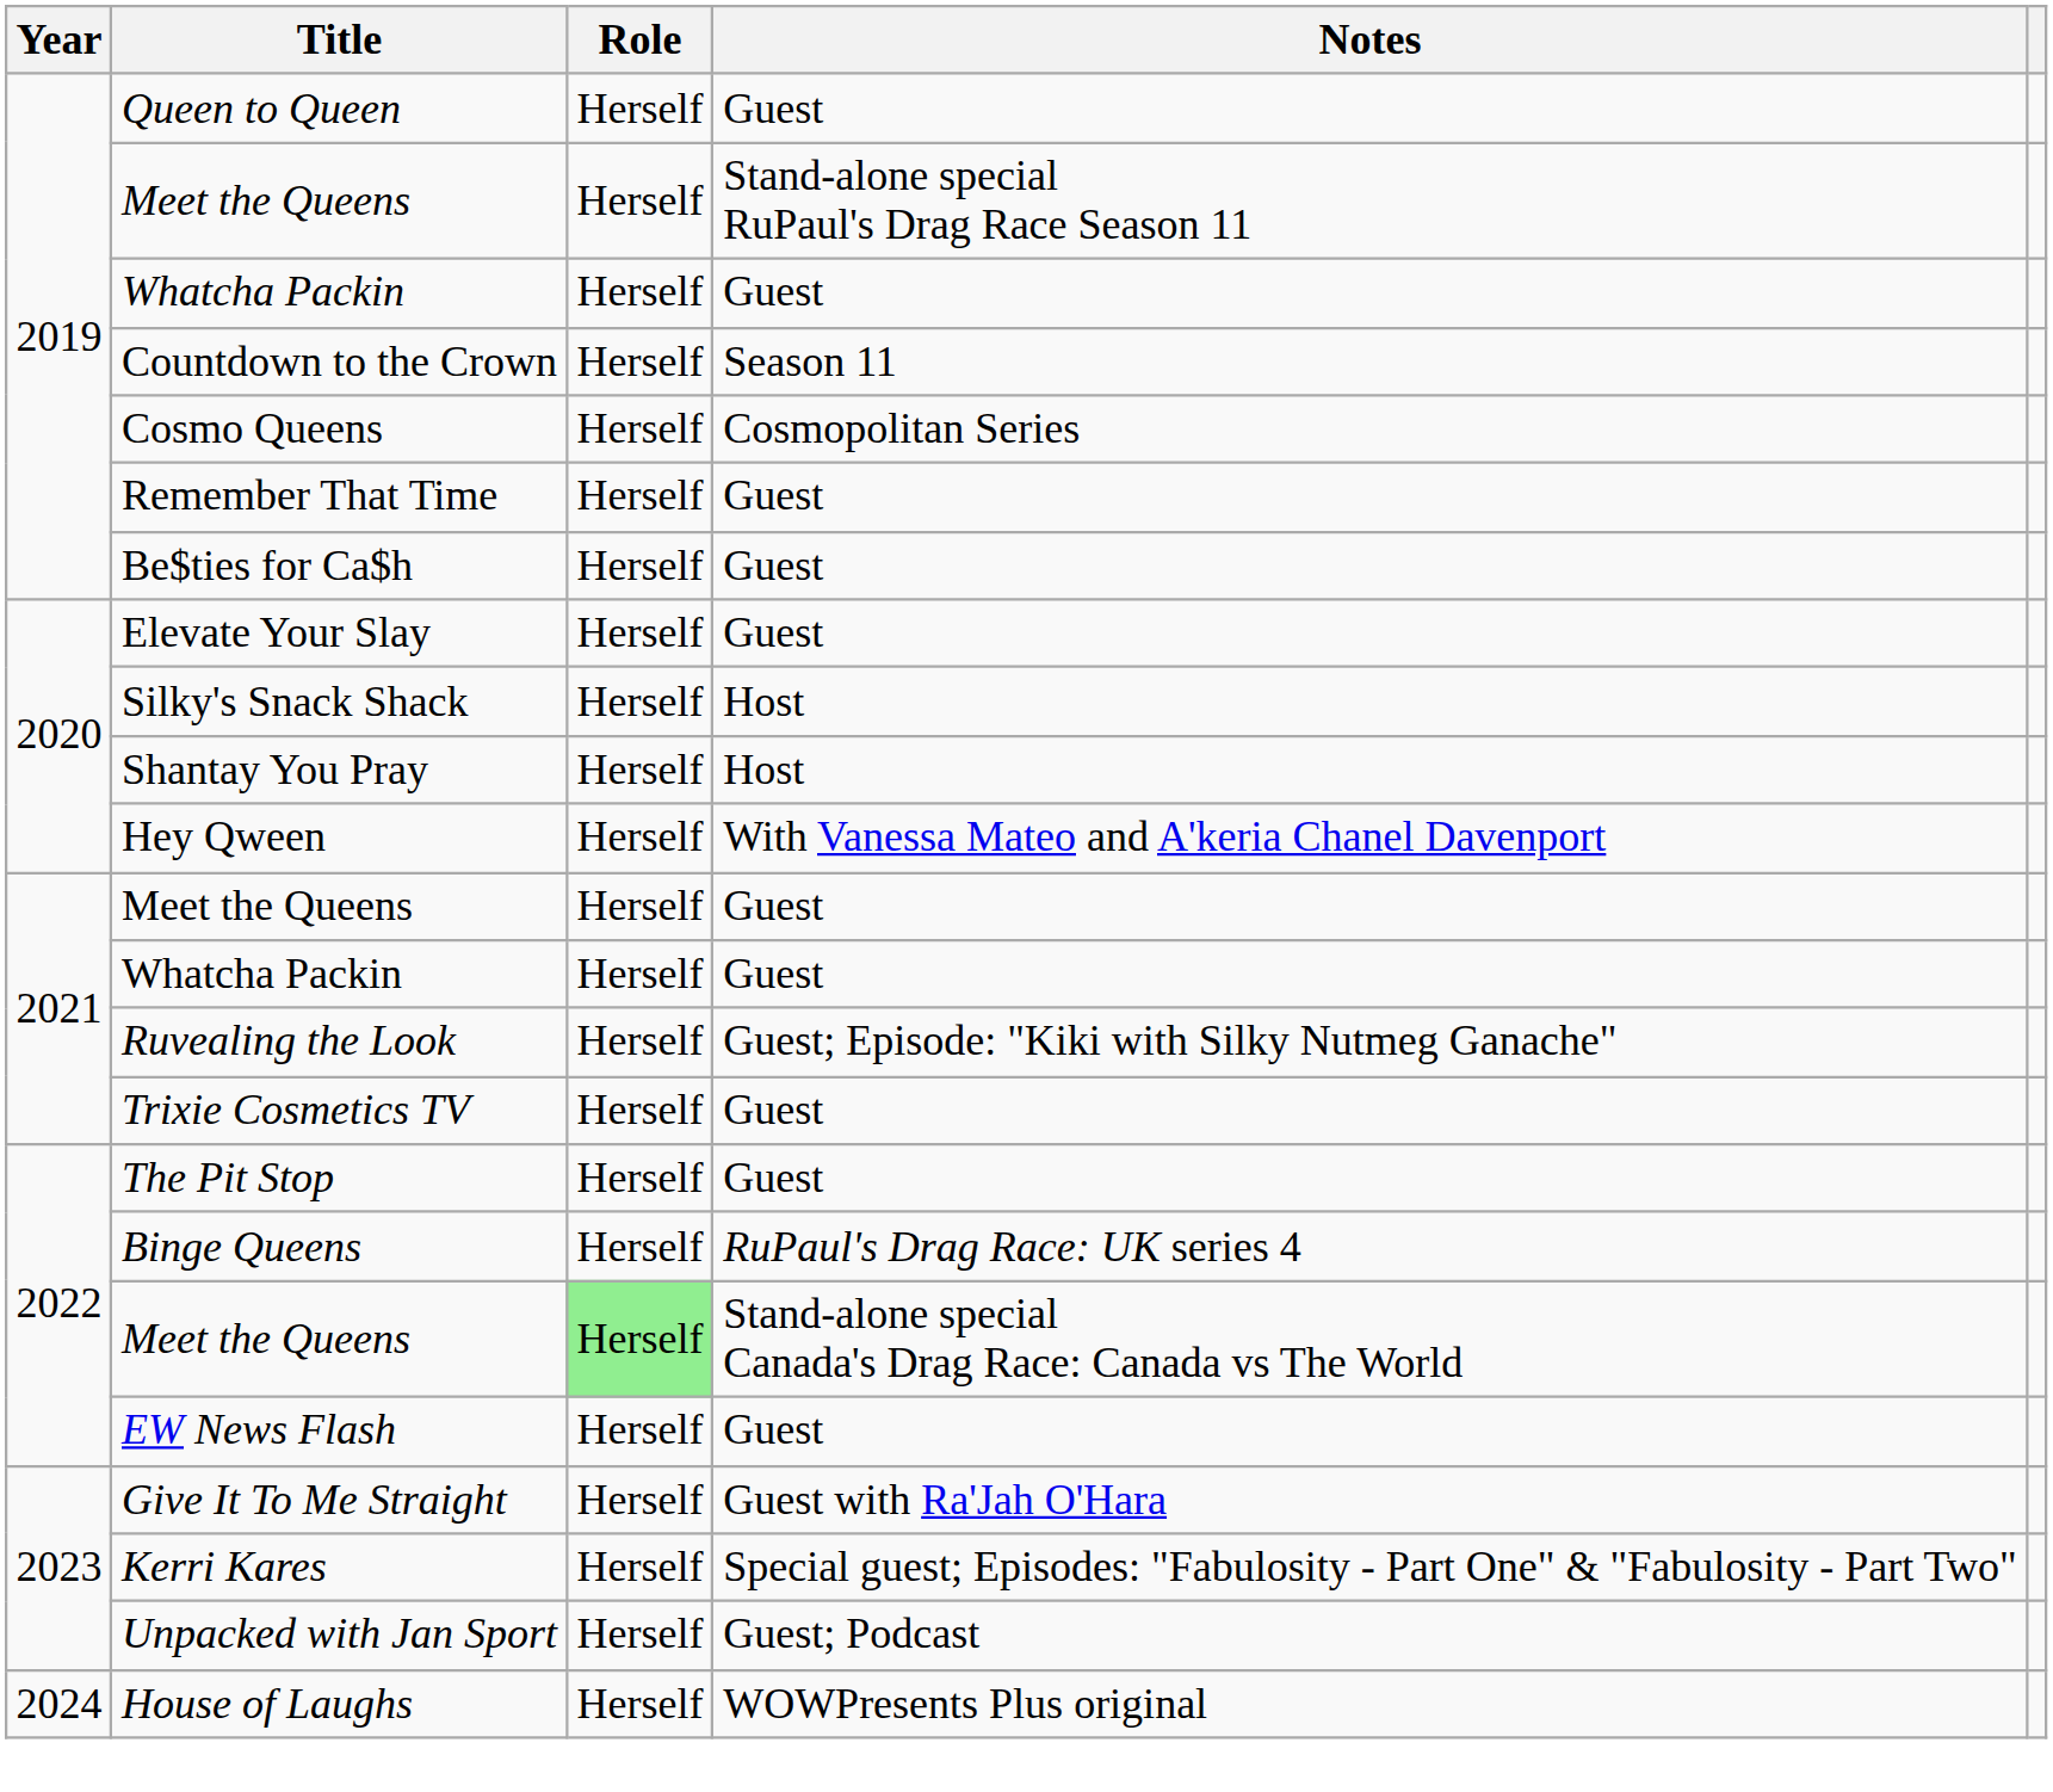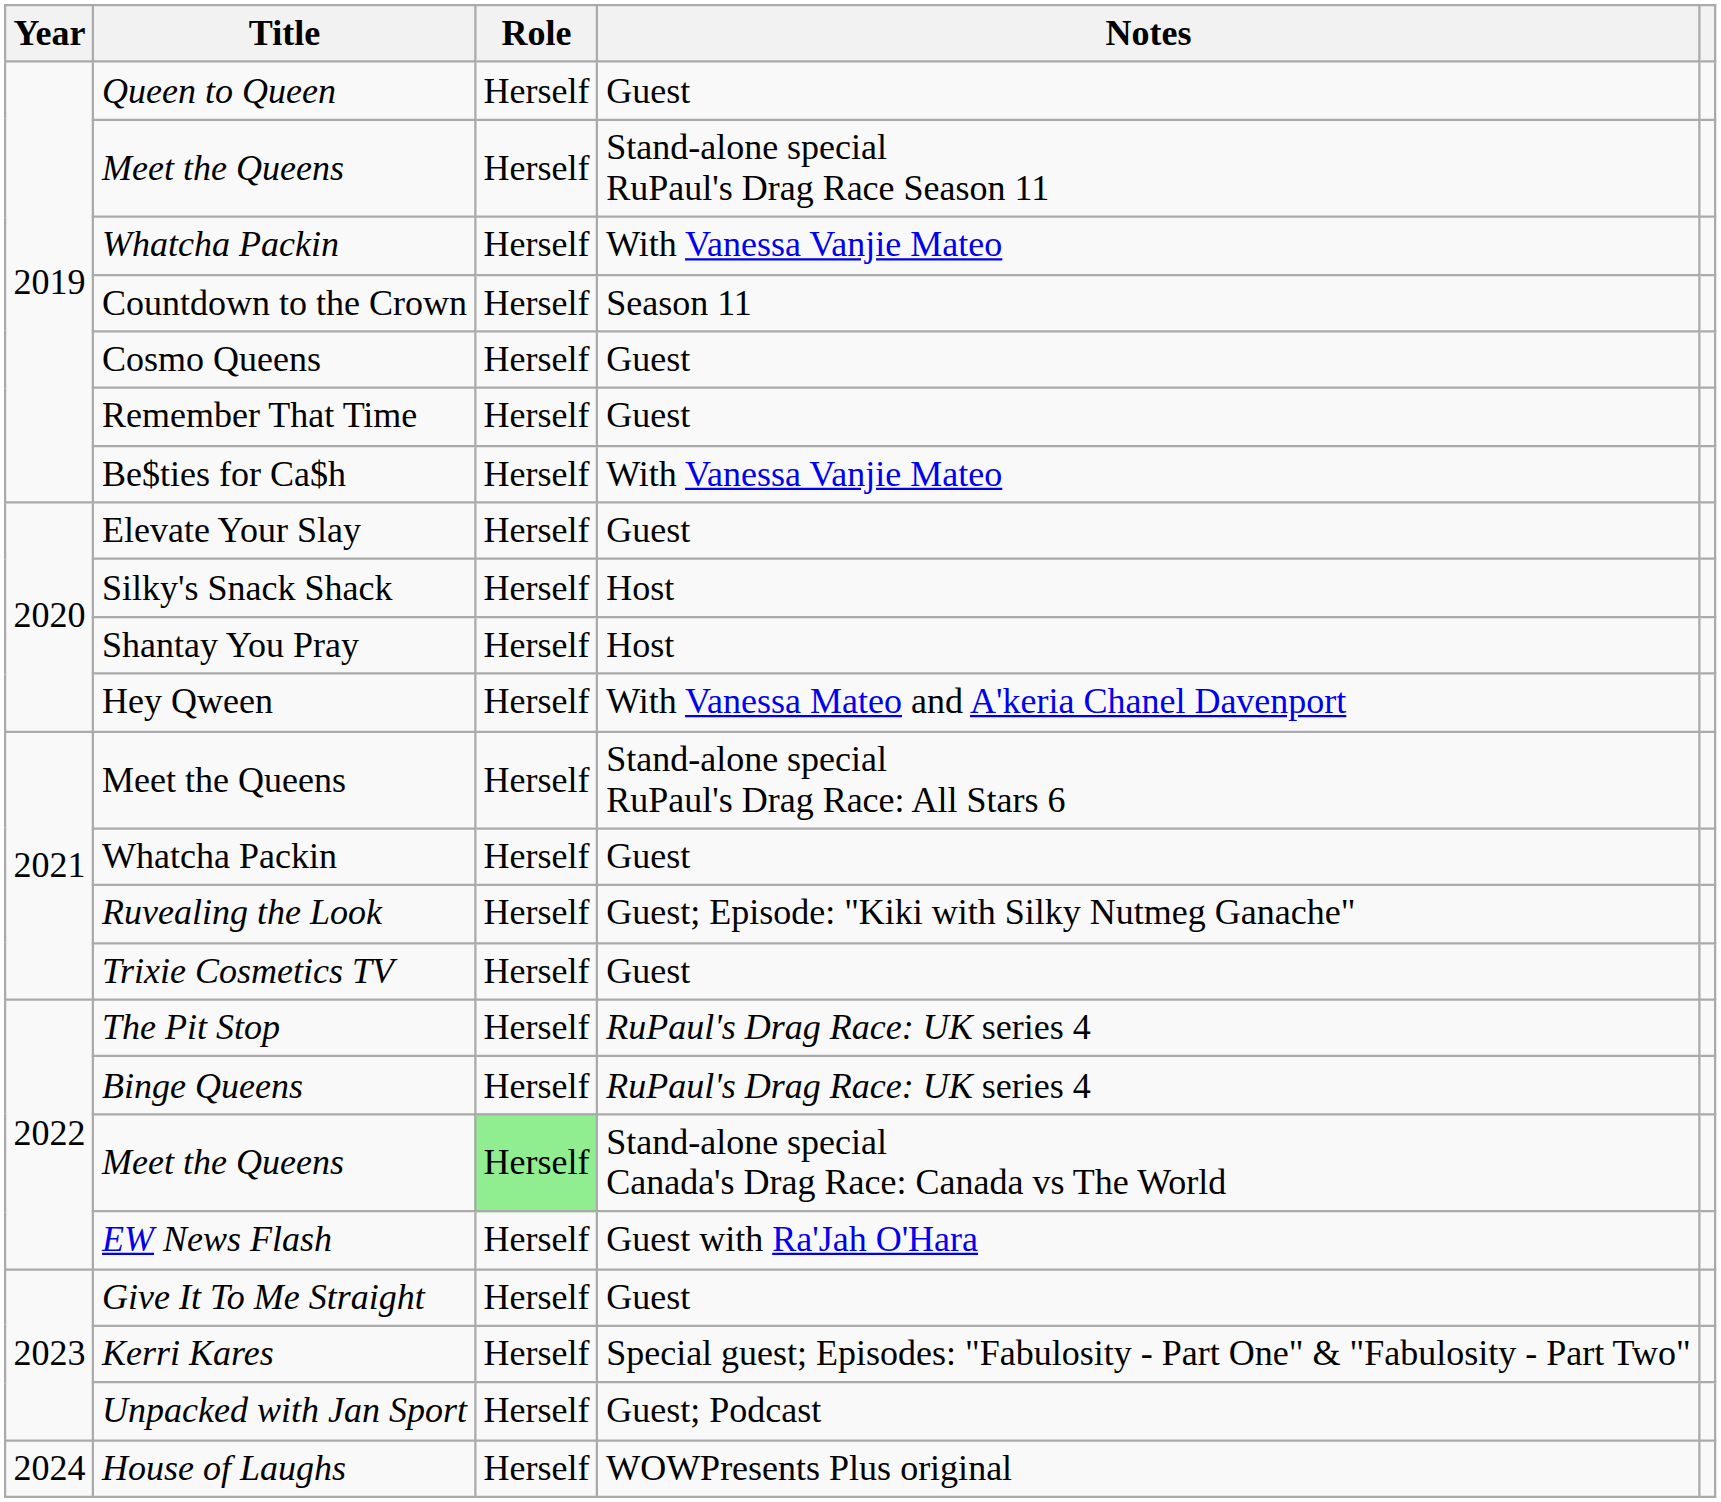 <table class="wikitable plainrowheaders sortable">
 <tr>
 <th scope="col">Year</th>
 <th scope="col">Title</th>
 <th scope="col">Role</th>
 <th scope="col">Notes</th>
 <th style="text-align: center;" class="unsortable"></th>
 </tr>
 <tr>
 <td rowspan="7">2019</td>
 <td><em>Queen to Queen</em></td>
 <td>Herself</td>
 <td>Guest</td>
 <td></td>
 </tr>
 <tr>
 <td><em>Meet the Queens</em></td>
 <td>Herself</td>
 <td>Stand-alone special<br>RuPaul's Drag Race Season 11</td>
 <td></td>
 </tr>
 <tr>
 <td><em>Whatcha Packin<strong></td>
 <td>Herself</td>
-<td>Guest</td>
+<td>With <a href='#'>Vanessa Vanjie Mateo</a></td>
 <td></td>
 </tr>
 <tr>
 <td></em>Countdown to the Crown<em></td>
 <td>Herself</td>
 <td>Season 11</td>
 <td></td>
 </tr>
 <tr>
 <td></em>Cosmo Queens<em></td>
 <td>Herself</td>
-<td>Cosmopolitan Series</td>
+<td>Guest</td>
 <td></td>
 </tr>
 <tr>
 <td></em>Remember That Time<em></td>
 <td>Herself</td>
 <td>Guest</td>
 <td></td>
 </tr>
 <tr>
 <td></em>Be$ties for Ca$h<em></td>
 <td>Herself</td>
-<td>Guest</td>
+<td>With <a href='#'>Vanessa Vanjie Mateo</a></td>
 <td></td>
 </tr>
 <tr>
 <td rowspan="4">2020</td>
 <td></em>Elevate Your Slay<em></td>
 <td>Herself</td>
 <td>Guest</td>
 <td></td>
 </tr>
 <tr>
 <td></em>Silky's Snack Shack<em></td>
 <td>Herself</td>
 <td>Host</td>
 <td></td>
 </tr>
 <tr>
 <td></em>Shantay You Pray<em></td>
 <td>Herself</td>
 <td>Host</td>
 <td></td>
 </tr>
 <tr>
 <td></em>Hey Qween<em></td>
 <td>Herself</td>
 <td>With <a href='#'>Vanessa Mateo</a> and <a href='#'>A'keria Chanel Davenport</a></td>
 <td></td>
 </tr>
 <tr>
 <td rowspan="4">2021</td>
 <td></em>Meet the Queens<em></td>
 <td>Herself</td>
-<td>Guest</td>
+<td>Stand-alone special<br>RuPaul's Drag Race: All Stars 6</td>
 <td></td>
 </tr>
 <tr>
 <td></em>Whatcha Packin</strong></td>
 <td>Herself</td>
 <td>Guest</td>
 <td></td>
 </tr>
 <tr>
 <td><em>Ruvealing the Look</em></td>
 <td>Herself</td>
 <td>Guest; Episode: "Kiki with Silky Nutmeg Ganache"</td>
 <td></td>
 </tr>
 <tr>
 <td><em>Trixie Cosmetics TV</em></td>
 <td>Herself</td>
 <td>Guest</td>
 <td></td>
 </tr>
 <tr>
 <td rowspan="4">2022</td>
 <td><em>The Pit Stop</em></td>
 <td>Herself</td>
-<td>Guest</td>
+<td><em>RuPaul's Drag Race: UK</em> series 4</td>
 <td></td>
 </tr>
 <tr>
 <td><em>Binge Queens</em></td>
 <td>Herself</td>
 <td><em>RuPaul's Drag Race: UK</em> series 4</td>
 <td></td>
 </tr>
 <tr>
 <td><em>Meet the Queens</em></td>
 <td style="background: lightgreen;">Herself</td>
 <td>Stand-alone special<br>Canada's Drag Race: Canada vs The World</td>
 <td></td>
 </tr>
 <tr>
 <td><em><a href='#'>EW</a> News Flash</em></td>
 <td>Herself</td>
-<td>Guest</td>
+<td>Guest with <a href='#'>Ra'Jah O'Hara</a></td>
 <td></td>
 </tr>
 <tr>
 <td rowspan="3">2023</td>
 <td><em>Give It To Me Straight</em></td>
 <td>Herself</td>
-<td>Guest with <a href='#'>Ra'Jah O'Hara</a></td>
+<td>Guest</td>
 <td style="text-align: center;"></td>
 </tr>
 <tr>
 <td><em>Kerri Kares</em></td>
 <td>Herself</td>
 <td>Special guest; Episodes: "Fabulosity - Part One" & "Fabulosity - Part Two"</td>
 <td style="text-align: center;"></td>
 </tr>
 <tr>
 <td><em>Unpacked with Jan Sport</em></td>
 <td>Herself</td>
 <td>Guest; Podcast</td>
 <td style="text-align: center;"></td>
 </tr>
 <tr>
 <td>2024</td>
 <td><em>House of Laughs</em></td>
 <td>Herself</td>
 <td>WOWPresents Plus original</td>
 <td></td>
 </tr>
 </table>
